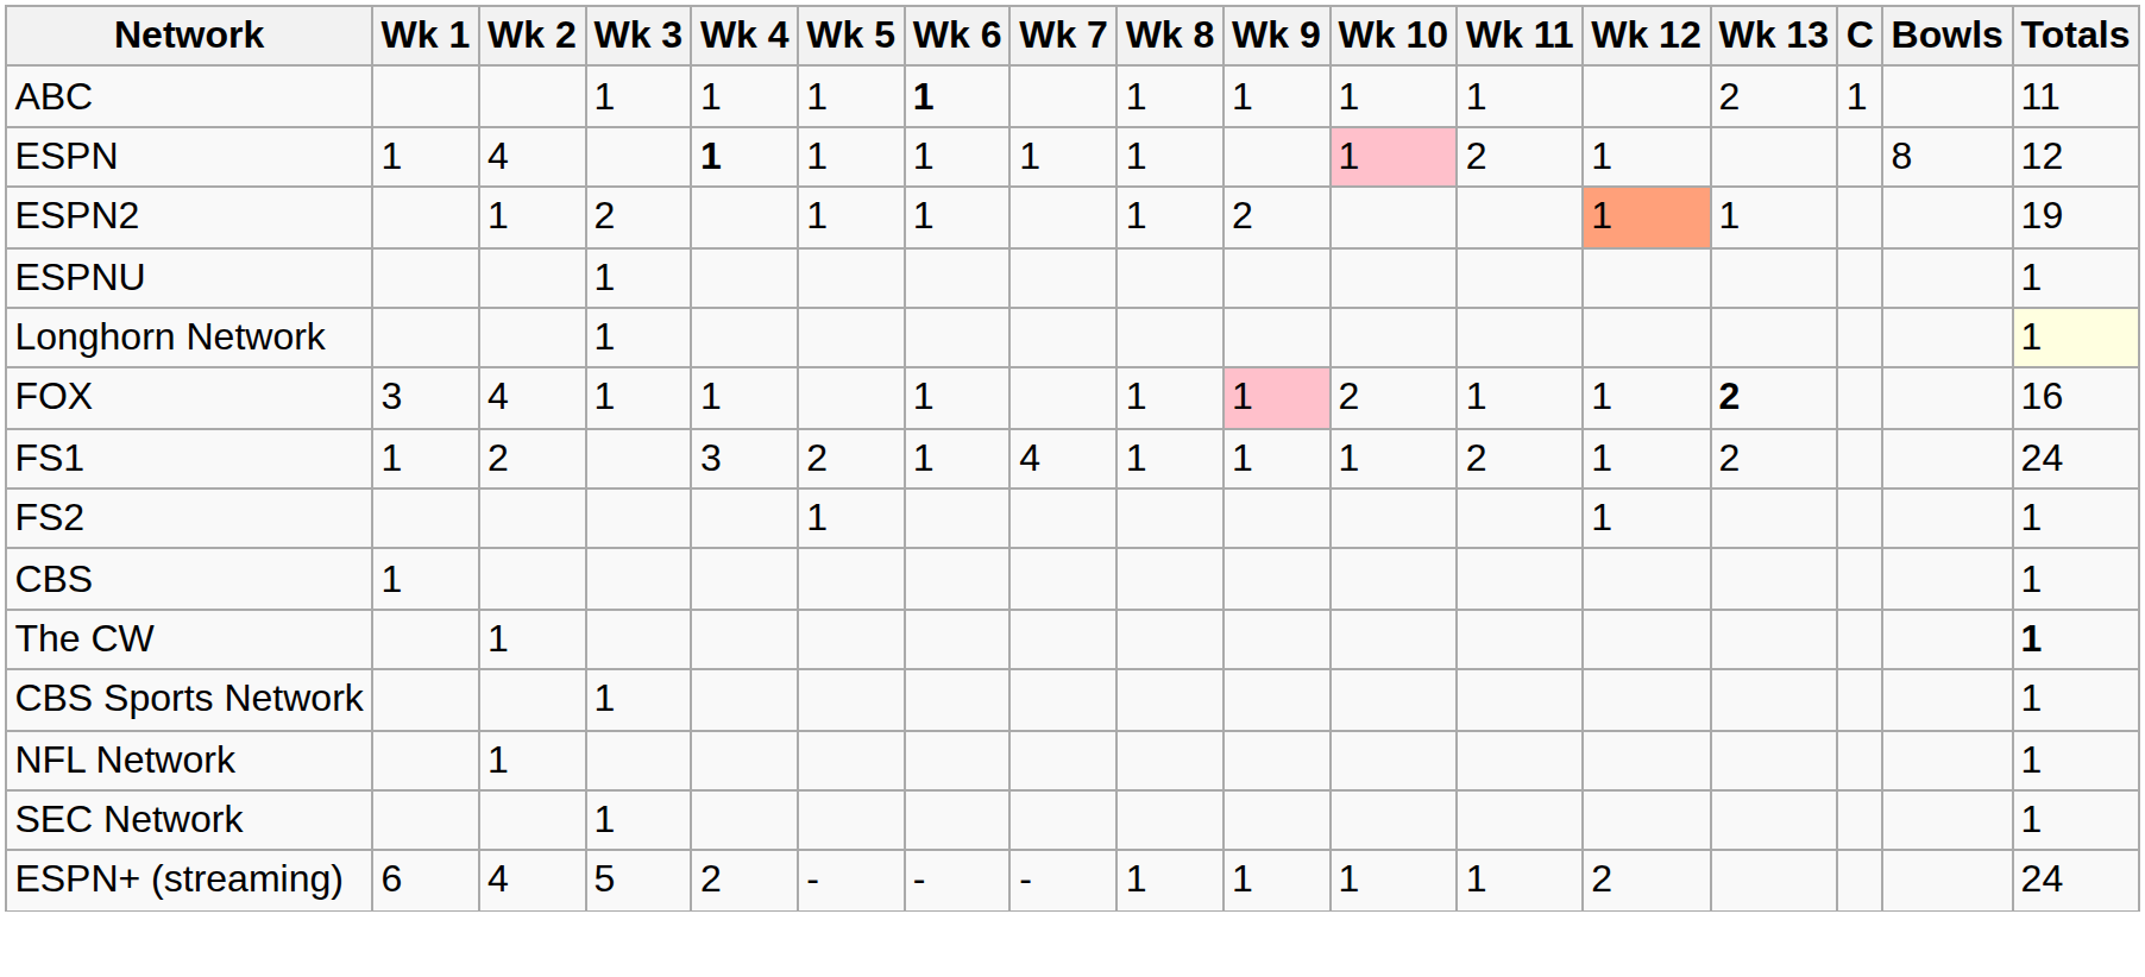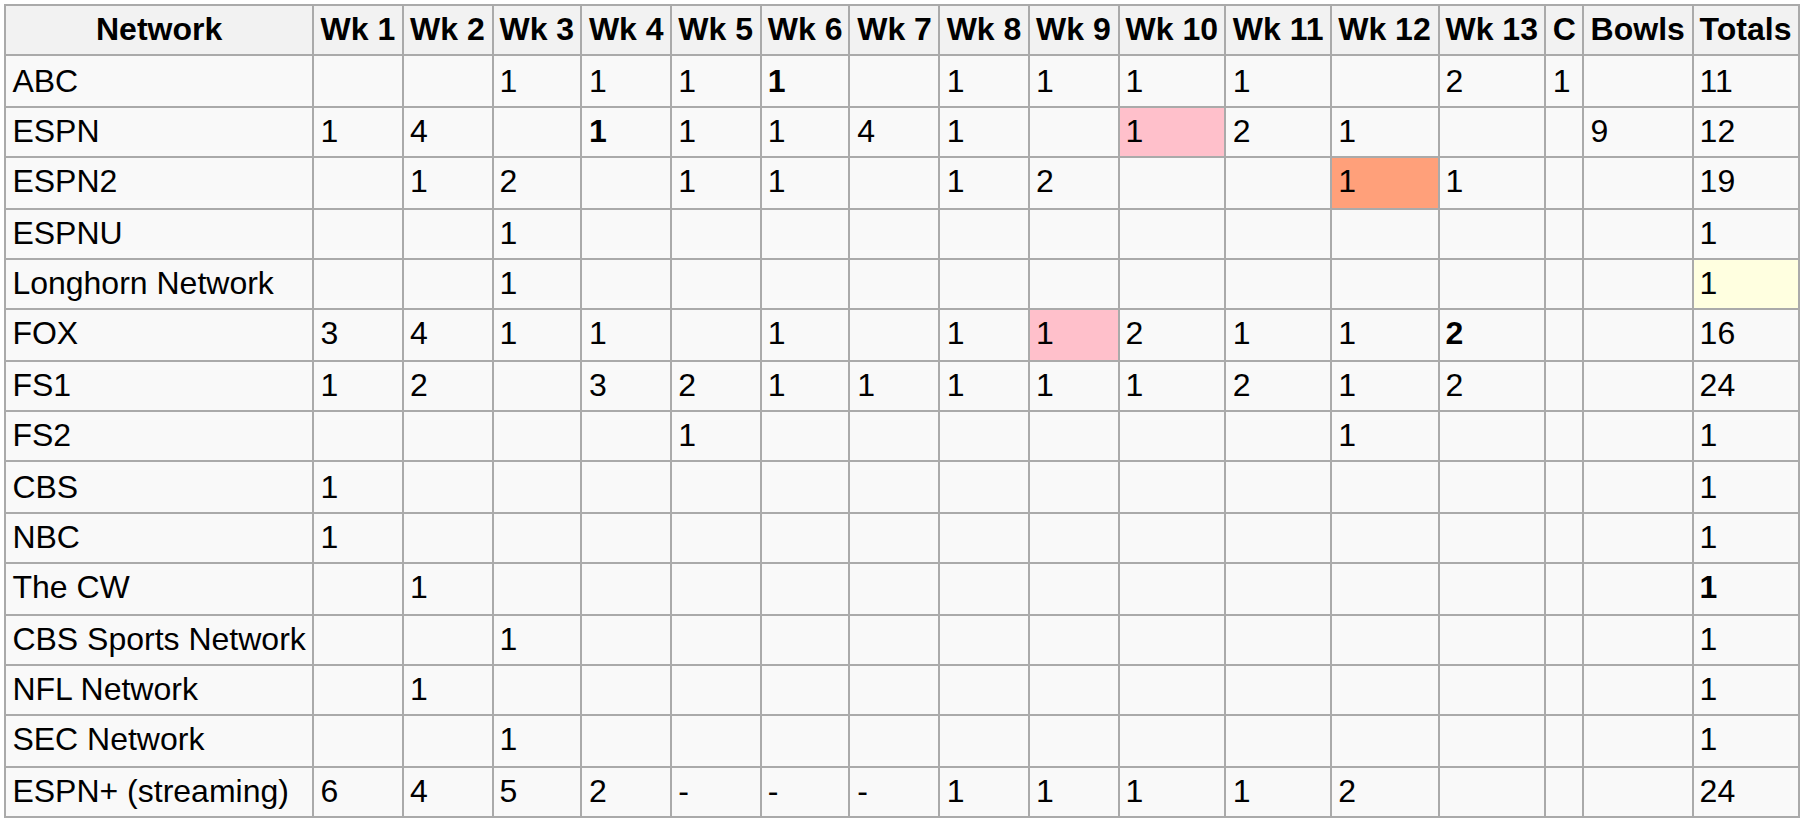 <table class="wikitable">
 <tr>
 <th>Network</th>
 <th>Wk 1</th>
 <th>Wk 2</th>
 <th>Wk 3</th>
 <th>Wk 4</th>
 <th>Wk 5</th>
 <th>Wk 6</th>
 <th>Wk 7</th>
 <th>Wk 8</th>
 <th>Wk 9</th>
 <th>Wk 10</th>
 <th>Wk 11</th>
 <th>Wk 12</th>
 <th>Wk 13</th>
 <th>C</th>
 <th>Bowls</th>
 <th>Totals</th>
 </tr>
 <tr>
 <td>ABC</td>
 <td></td>
 <td></td>
 <td>1</td>
 <td>1</td>
 <td>1</td>
 <td><strong>1</strong></td>
 <td></td>
 <td>1</td>
 <td>1</td>
 <td>1</td>
 <td>1</td>
 <td></td>
 <td>2</td>
 <td>1</td>
 <td></td>
 <td>11</td>
 </tr>
 <tr>
 <td>ESPN</td>
 <td>1</td>
 <td>4</td>
 <td></td>
 <td><strong>1</strong></td>
 <td>1</td>
 <td>1</td>
-<td>1</td>
+<td>4</td>
 <td>1</td>
 <td></td>
 <td style="background: pink;">1</td>
 <td>2</td>
 <td>1</td>
 <td></td>
 <td></td>
-<td>8</td>
+<td>9</td>
 <td>12</td>
 </tr>
 <tr>
 <td>ESPN2</td>
 <td></td>
 <td>1</td>
 <td>2</td>
 <td></td>
 <td>1</td>
 <td>1</td>
 <td></td>
 <td>1</td>
 <td>2</td>
 <td></td>
 <td></td>
 <td style="background: lightsalmon;">1</td>
 <td>1</td>
 <td></td>
 <td></td>
 <td>19</td>
 </tr>
 <tr>
 <td>ESPNU</td>
 <td></td>
 <td></td>
 <td>1</td>
 <td></td>
 <td></td>
 <td></td>
 <td></td>
 <td></td>
 <td></td>
 <td></td>
 <td></td>
 <td></td>
 <td></td>
 <td></td>
 <td></td>
 <td>1</td>
 </tr>
 <tr>
 <td>Longhorn Network</td>
 <td></td>
 <td></td>
 <td>1</td>
 <td></td>
 <td></td>
 <td></td>
 <td></td>
 <td></td>
 <td></td>
 <td></td>
 <td></td>
 <td></td>
 <td></td>
 <td></td>
 <td></td>
 <td style="background: lightyellow;">1</td>
 </tr>
 <tr>
 <td>FOX</td>
 <td>3</td>
 <td>4</td>
 <td>1</td>
 <td>1</td>
 <td></td>
 <td>1</td>
 <td></td>
 <td>1</td>
 <td style="background: pink;">1</td>
 <td>2</td>
 <td>1</td>
 <td>1</td>
 <td><strong>2</strong></td>
 <td></td>
 <td></td>
 <td>16</td>
 </tr>
 <tr>
 <td>FS1</td>
 <td>1</td>
 <td>2</td>
 <td></td>
 <td>3</td>
 <td>2</td>
 <td>1</td>
-<td>4</td>
+<td>1</td>
 <td>1</td>
 <td>1</td>
 <td>1</td>
 <td>2</td>
 <td>1</td>
 <td>2</td>
 <td></td>
 <td></td>
 <td>24</td>
 </tr>
 <tr>
 <td>FS2</td>
 <td></td>
 <td></td>
 <td></td>
 <td></td>
 <td>1</td>
 <td></td>
 <td></td>
 <td></td>
 <td></td>
 <td></td>
 <td></td>
 <td>1</td>
 <td></td>
 <td></td>
 <td></td>
 <td>1</td>
 </tr>
 <tr>
 <td>CBS</td>
+<td>1</td>
+<td></td>
+<td></td>
+<td></td>
+<td></td>
+<td></td>
+<td></td>
+<td></td>
+<td></td>
+<td></td>
+<td></td>
+<td></td>
+<td></td>
+<td></td>
+<td></td>
+<td>1</td>
+</tr>
+<tr>
+<td>NBC</td>
 <td>1</td>
 <td></td>
 <td></td>
 <td></td>
 <td></td>
 <td></td>
 <td></td>
 <td></td>
 <td></td>
 <td></td>
 <td></td>
 <td></td>
 <td></td>
 <td></td>
 <td></td>
 <td>1</td>
 </tr>
 <tr>
 <td>The CW</td>
 <td></td>
 <td>1</td>
 <td></td>
 <td></td>
 <td></td>
 <td></td>
 <td></td>
 <td></td>
 <td></td>
 <td></td>
 <td></td>
 <td></td>
 <td></td>
 <td></td>
 <td></td>
 <td><strong>1</strong></td>
 </tr>
 <tr>
 <td>CBS Sports Network</td>
 <td></td>
 <td></td>
 <td>1</td>
 <td></td>
 <td></td>
 <td></td>
 <td></td>
 <td></td>
 <td></td>
 <td></td>
 <td></td>
 <td></td>
 <td></td>
 <td></td>
 <td></td>
 <td>1</td>
 </tr>
 <tr>
 <td>NFL Network</td>
 <td></td>
 <td>1</td>
 <td></td>
 <td></td>
 <td></td>
 <td></td>
 <td></td>
 <td></td>
 <td></td>
 <td></td>
 <td></td>
 <td></td>
 <td></td>
 <td></td>
 <td></td>
 <td>1</td>
 </tr>
 <tr>
 <td>SEC Network</td>
 <td></td>
 <td></td>
 <td>1</td>
 <td></td>
 <td></td>
 <td></td>
 <td></td>
 <td></td>
 <td></td>
 <td></td>
 <td></td>
 <td></td>
 <td></td>
 <td></td>
 <td></td>
 <td>1</td>
 </tr>
 <tr>
 <td>ESPN+ (streaming)</td>
 <td>6</td>
 <td>4</td>
 <td>5</td>
 <td>2</td>
 <td>-</td>
 <td>-</td>
 <td>-</td>
 <td>1</td>
 <td>1</td>
 <td>1</td>
 <td>1</td>
 <td>2</td>
 <td></td>
 <td></td>
 <td></td>
 <td>24</td>
 </tr>
 </table>
